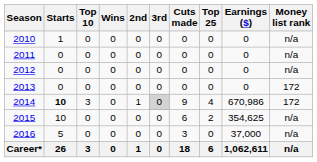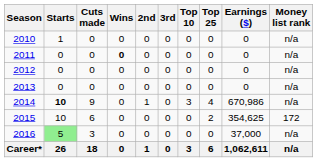 <table class="wikitable" style="text-align:center">
 <tr>
 <th>Season</th>
 <th>Starts</th>
-<th>Top<br>10</th>
+<th>Cuts<br>made</th>
 <th>Wins</th>
 <th>2nd</th>
 <th>3rd</th>
-<th>Cuts<br>made</th>
+<th>Top<br>10</th>
 <th>Top<br>25</th>
 <th>Earnings<br>(<a href='#'>$</a>)</th>
 <th>Money<br>list rank</th>
 </tr>
 <tr>
 <td><a href='#'>2010</a></td>
 <td>1</td>
 <td>0</td>
 <td>0</td>
 <td>0</td>
 <td>0</td>
 <td>0</td>
 <td>0</td>
 <td>0</td>
 <td>n/a</td>
 </tr>
 <tr>
 <td><a href='#'>2011</a></td>
 <td>0</td>
 <td>0</td>
-<td>0</td>
+<td><strong>0</strong></td>
 <td>0</td>
 <td>0</td>
 <td>0</td>
 <td>0</td>
 <td>0</td>
 <td>n/a</td>
 </tr>
 <tr>
 <td><a href='#'>2012</a></td>
 <td>0</td>
 <td>0</td>
 <td>0</td>
 <td>0</td>
 <td>0</td>
 <td>0</td>
 <td>0</td>
 <td>0</td>
 <td>n/a</td>
 </tr>
 <tr>
 <td><a href='#'>2013</a></td>
 <td>0</td>
 <td>0</td>
 <td>0</td>
 <td>0</td>
 <td>0</td>
 <td>0</td>
 <td>0</td>
 <td>0</td>
-<td>172</td>
+<td>n/a</td>
 </tr>
 <tr>
 <td><a href='#'>2014</a></td>
 <td><strong>10</strong></td>
-<td>3</td>
+<td>9</td>
 <td>0</td>
 <td>1</td>
-<td style="background: lightgrey;">0</td>
-<td>9</td>
+<td>0</td>
+<td>3</td>
 <td>4</td>
 <td>670,986</td>
-<td>172</td>
+<td>n/a</td>
 </tr>
 <tr>
 <td><a href='#'>2015</a></td>
 <td>10</td>
+<td>6</td>
 <td>0</td>
 <td>0</td>
 <td>0</td>
 <td>0</td>
-<td>6</td>
 <td>2</td>
 <td>354,625</td>
-<td>n/a</td>
+<td>172</td>
 </tr>
 <tr>
 <td><a href='#'>2016</a></td>
-<td>5</td>
+<td style="background: lightgreen;">5</td>
+<td>3</td>
 <td>0</td>
 <td>0</td>
 <td>0</td>
 <td>0</td>
-<td>3</td>
 <td>0</td>
 <td>37,000</td>
 <td>n/a</td>
 </tr>
 <tr>
 <th>Career*</th>
 <th>26</th>
-<th>3</th>
+<th>18</th>
 <th>0</th>
 <th>1</th>
 <th>0</th>
-<th>18</th>
+<th>3</th>
 <th>6</th>
 <th>1,062,611</th>
 <th>n/a</th>
 </tr>
 </table>
